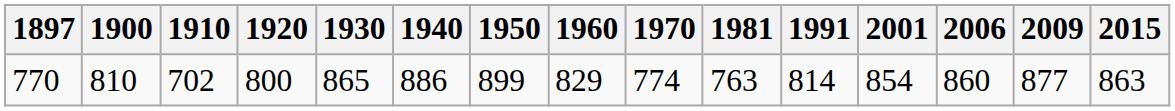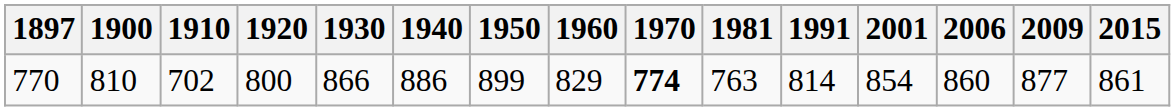 <table class="wikitable sortable">
 <tr>
 <th>1897</th>
 <th>1900</th>
 <th>1910</th>
 <th>1920</th>
 <th>1930</th>
 <th>1940</th>
 <th>1950</th>
 <th>1960</th>
 <th>1970</th>
 <th>1981</th>
 <th>1991</th>
 <th>2001</th>
 <th>2006</th>
 <th>2009</th>
 <th>2015</th>
 </tr>
 <tr>
 <td>770</td>
 <td>810</td>
 <td>702</td>
 <td>800</td>
-<td>865</td>
+<td>866</td>
 <td>886</td>
 <td>899</td>
 <td>829</td>
-<td>774</td>
+<td><strong>774</strong></td>
 <td>763</td>
 <td>814</td>
 <td>854</td>
 <td>860</td>
 <td>877</td>
-<td>863</td>
+<td>861</td>
 </tr>
 </table>
